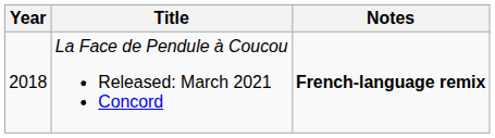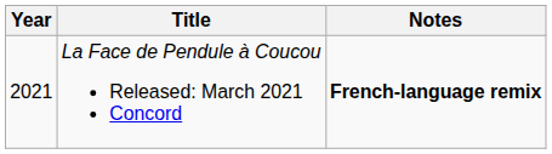 <table class="wikitable">
 <tr>
 <th>Year</th>
 <th>Title</th>
 <th>Notes</th>
 </tr>
 <tr>
-<td>2018</td>
+<td>2021</td>
 <td><em>La Face de Pendule à Coucou</em><br><ul><li>Released: March 2021</li><li><a href='#'>Concord</a></li></ul></td>
 <td><strong>French-language remix</strong></td>
 </tr>
 </table>
